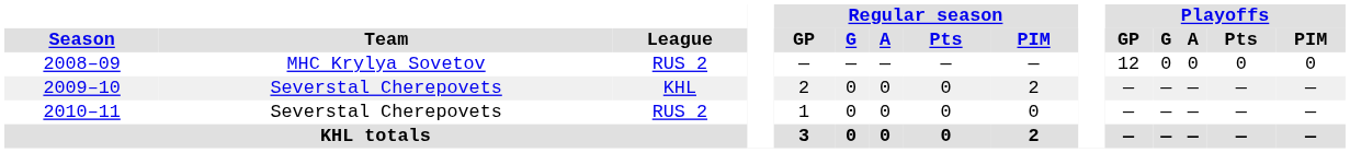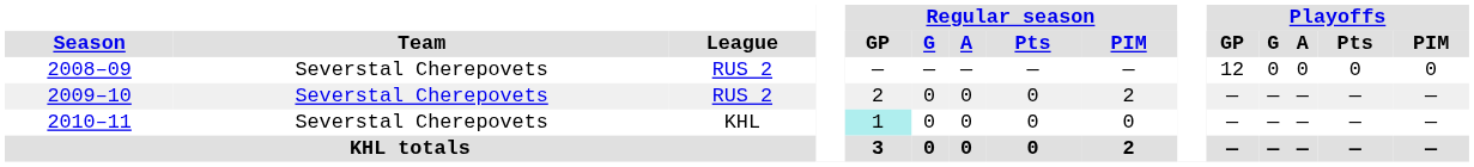 <table border="0" cellpadding="1" cellspacing="0" style="text-align:center; width:75%">
 <tr bgcolor="#e0e0e0">
 <th colspan="3"  bgcolor="#ffffff"> </th>
 <th rowspan="99" bgcolor="#ffffff"> </th>
 <th colspan="5"><a href='#'>Regular season</a></th>
 <th rowspan="99" bgcolor="#ffffff"> </th>
 <th colspan="5"><a href='#'>Playoffs</a></th>
 </tr>
 <tr bgcolor="#e0e0e0">
 <th><a href='#'>Season</a></th>
 <th>Team</th>
 <th>League</th>
 <th>GP</th>
 <th><a href='#'>G</a></th>
 <th><a href='#'>A</a></th>
 <th><a href='#'>Pts</a></th>
 <th><a href='#'>PIM</a></th>
 <th>GP</th>
 <th>G</th>
 <th>A</th>
 <th>Pts</th>
 <th>PIM</th>
 </tr>
 <tr ALIGN="center">
 <td><a href='#'>2008–09</a></td>
-<td><a href='#'>MHC Krylya Sovetov</a></td>
+<td>Severstal Cherepovets</td>
 <td><a href='#'>RUS 2</a></td>
 <td>—</td>
 <td>—</td>
 <td>—</td>
 <td>—</td>
 <td>—</td>
 <td>12</td>
 <td>0</td>
 <td>0</td>
 <td>0</td>
 <td>0</td>
 </tr>
 <tr ALIGN="center" style="background: #f0f0f0;">
 <td><a href='#'>2009–10</a></td>
 <td><a href='#'>Severstal Cherepovets</a></td>
-<td><a href='#'>KHL</a></td>
+<td><a href='#'>RUS 2</a></td>
 <td>2</td>
 <td>0</td>
 <td>0</td>
 <td>0</td>
 <td>2</td>
 <td>—</td>
 <td>—</td>
 <td>—</td>
 <td>—</td>
 <td>—</td>
 </tr>
 <tr ALIGN="center">
 <td><a href='#'>2010–11</a></td>
 <td>Severstal Cherepovets</td>
-<td><a href='#'>RUS 2</a></td>
-<td>1</td>
+<td>KHL</td>
+<td style="background: paleturquoise;">1</td>
 <td>0</td>
 <td>0</td>
 <td>0</td>
 <td>0</td>
 <td>—</td>
 <td>—</td>
 <td>—</td>
 <td>—</td>
 <td>—</td>
 </tr>
 <tr bgcolor="#e0e0e0">
 <th colspan="3">KHL totals</th>
 <th>3</th>
 <th>0</th>
 <th>0</th>
 <th>0</th>
 <th>2</th>
 <th>—</th>
 <th>—</th>
 <th>—</th>
 <th>—</th>
 <th>—</th>
 </tr>
 </table>
